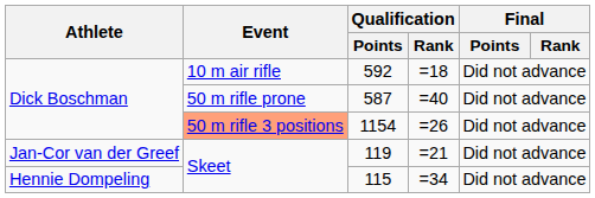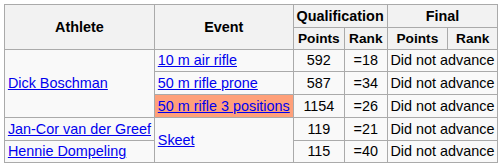 <table class="wikitable" style="font-size:90%">
 <tr>
 <th rowspan="2">Athlete</th>
 <th rowspan="2">Event</th>
 <th colspan=2>Qualification</th>
 <th colspan=2>Final</th>
 </tr>
 <tr style="font-size:95%">
 <th>Points</th>
 <th>Rank</th>
 <th>Points</th>
 <th>Rank</th>
 </tr>
 <tr align=center>
 <td align=left rowspan=3><a href='#'>Dick Boschman</a></td>
 <td align=left><a href='#'>10 m air rifle</a></td>
 <td>592</td>
 <td>=18</td>
 <td colspan=2>Did not advance</td>
 </tr>
 <tr align=center>
 <td align=left><a href='#'>50 m rifle prone</a></td>
 <td>587</td>
-<td>=40</td>
+<td>=34</td>
 <td colspan=2>Did not advance</td>
 </tr>
 <tr align=center>
 <td align=left style="background: lightsalmon;"><a href='#'>50 m rifle 3 positions</a></td>
 <td>1154</td>
 <td>=26</td>
 <td colspan=2>Did not advance</td>
 </tr>
 <tr align=center>
 <td align=left><a href='#'>Jan-Cor van der Greef</a></td>
 <td align=left rowspan=2><a href='#'>Skeet</a></td>
 <td>119</td>
 <td>=21</td>
 <td colspan=2>Did not advance</td>
 </tr>
 <tr align=center>
 <td align=left><a href='#'>Hennie Dompeling</a></td>
 <td>115</td>
-<td>=34</td>
+<td>=40</td>
 <td colspan=2>Did not advance</td>
 </tr>
 </table>
